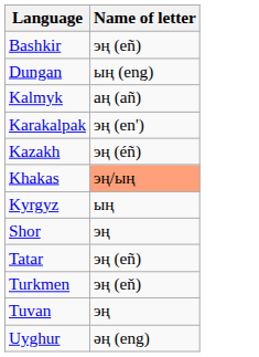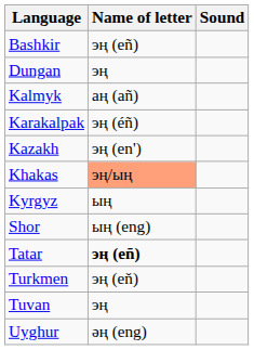 <table class="wikitable">
 <tr>
 <th>Language</th>
 <th>Name of letter</th>
+<th>Sound</th>
 </tr>
 <tr>
 <td><a href='#'>Bashkir</a></td>
 <td>эң (eñ)</td>
+<td></td>
 </tr>
 <tr>
 <td><a href='#'>Dungan</a></td>
-<td>ың (eng)</td>
+<td>эң</td>
+<td></td>
 </tr>
 <tr>
 <td><a href='#'>Kalmyk</a></td>
 <td>аң (añ)</td>
+<td></td>
 </tr>
 <tr>
 <td><a href='#'>Karakalpak</a></td>
-<td>эң (en')</td>
+<td>эң (éñ)</td>
+<td></td>
 </tr>
 <tr>
 <td><a href='#'>Kazakh</a></td>
-<td>эң (éñ)</td>
+<td>эң (en')</td>
+<td></td>
 </tr>
 <tr>
 <td><a href='#'>Khakas</a></td>
 <td style="background: lightsalmon;">эң/ың</td>
+<td></td>
 </tr>
 <tr>
 <td><a href='#'>Kyrgyz</a></td>
 <td>ың</td>
+<td></td>
 </tr>
 <tr>
 <td><a href='#'>Shor</a></td>
-<td>эң</td>
+<td>ың (eng)</td>
+<td></td>
 </tr>
 <tr>
 <td><a href='#'>Tatar</a></td>
-<td>эң (eñ)</td>
+<td><strong>эң (eñ)</strong></td>
+<td></td>
 </tr>
 <tr>
 <td><a href='#'>Turkmen</a></td>
 <td>эң (eň)</td>
+<td></td>
 </tr>
 <tr>
 <td><a href='#'>Tuvan</a></td>
 <td>эң</td>
+<td></td>
 </tr>
 <tr>
 <td><a href='#'>Uyghur</a></td>
 <td>әң (eng)</td>
+<td></td>
 </tr>
 </table>
